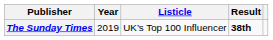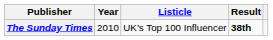 <table class="wikitable plainrowheaders sortable">
 <tr>
 <th scope="col">Publisher</th>
 <th scope="col">Year</th>
 <th scope="col"><a href='#'>Listicle</a></th>
 <th scope="col">Result</th>
 <th class="unsortable" scope="col"></th>
 </tr>
 <tr>
 <th scope="row"><em><a href='#'>The Sunday Times</a></em></th>
-<td>2019</td>
+<td>2010</td>
 <td>UK’s Top 100 Influencer</td>
 <td><strong>38th</strong></td>
 <td align="center"></td>
 </tr>
 </table>
